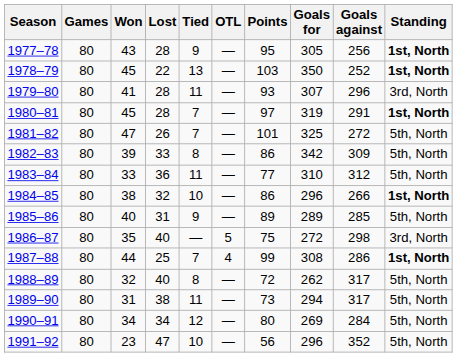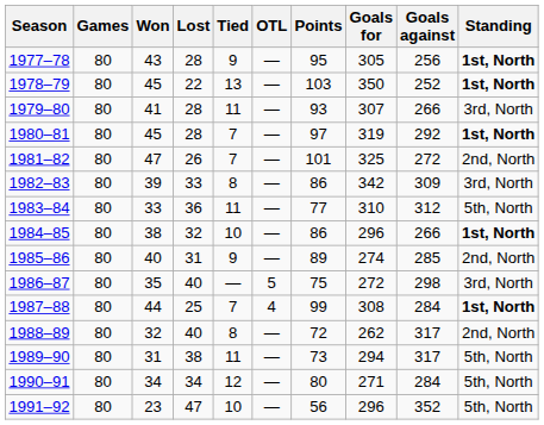 <table class="wikitable" style="text-align:center">
 <tr>
 <th>Season</th>
 <th>Games</th>
 <th>Won</th>
 <th>Lost</th>
 <th>Tied</th>
 <th>OTL</th>
 <th>Points</th>
 <th>Goals<br>for</th>
 <th>Goals<br>against</th>
 <th>Standing</th>
 </tr>
 <tr>
 <td><a href='#'>1977–78</a></td>
 <td>80</td>
 <td>43</td>
 <td>28</td>
 <td>9</td>
 <td>—</td>
 <td>95</td>
 <td>305</td>
 <td>256</td>
 <td><strong>1st, North</strong></td>
 </tr>
 <tr>
 <td><a href='#'>1978–79</a></td>
 <td>80</td>
 <td>45</td>
 <td>22</td>
 <td>13</td>
 <td>—</td>
 <td>103</td>
 <td>350</td>
 <td>252</td>
 <td><strong>1st, North</strong></td>
 </tr>
 <tr>
 <td><a href='#'>1979–80</a></td>
 <td>80</td>
 <td>41</td>
 <td>28</td>
 <td>11</td>
 <td>—</td>
 <td>93</td>
 <td>307</td>
-<td>296</td>
+<td>266</td>
 <td>3rd, North</td>
 </tr>
 <tr>
 <td><a href='#'>1980–81</a></td>
 <td>80</td>
 <td>45</td>
 <td>28</td>
 <td>7</td>
 <td>—</td>
 <td>97</td>
 <td>319</td>
-<td>291</td>
+<td>292</td>
 <td><strong>1st, North</strong></td>
 </tr>
 <tr>
 <td><a href='#'>1981–82</a></td>
 <td>80</td>
 <td>47</td>
 <td>26</td>
 <td>7</td>
 <td>—</td>
 <td>101</td>
 <td>325</td>
 <td>272</td>
-<td>5th, North</td>
+<td>2nd, North</td>
 </tr>
 <tr>
 <td><a href='#'>1982–83</a></td>
 <td>80</td>
 <td>39</td>
 <td>33</td>
 <td>8</td>
 <td>—</td>
 <td>86</td>
 <td>342</td>
 <td>309</td>
-<td>5th, North</td>
+<td>3rd, North</td>
 </tr>
 <tr>
 <td><a href='#'>1983–84</a></td>
 <td>80</td>
 <td>33</td>
 <td>36</td>
 <td>11</td>
 <td>—</td>
 <td>77</td>
 <td>310</td>
 <td>312</td>
 <td>5th, North</td>
 </tr>
 <tr>
 <td><a href='#'>1984–85</a></td>
 <td>80</td>
 <td>38</td>
 <td>32</td>
 <td>10</td>
 <td>—</td>
 <td>86</td>
 <td>296</td>
 <td>266</td>
 <td><strong>1st, North</strong></td>
 </tr>
 <tr>
 <td><a href='#'>1985–86</a></td>
 <td>80</td>
 <td>40</td>
 <td>31</td>
 <td>9</td>
 <td>—</td>
 <td>89</td>
-<td>289</td>
+<td>274</td>
 <td>285</td>
-<td>5th, North</td>
+<td>2nd, North</td>
 </tr>
 <tr>
 <td><a href='#'>1986–87</a></td>
 <td>80</td>
 <td>35</td>
 <td>40</td>
 <td>—</td>
 <td>5</td>
 <td>75</td>
 <td>272</td>
 <td>298</td>
 <td>3rd, North</td>
 </tr>
 <tr>
 <td><a href='#'>1987–88</a></td>
 <td>80</td>
 <td>44</td>
 <td>25</td>
 <td>7</td>
 <td>4</td>
 <td>99</td>
 <td>308</td>
-<td>286</td>
+<td>284</td>
 <td><strong>1st, North</strong></td>
 </tr>
 <tr>
 <td><a href='#'>1988–89</a></td>
 <td>80</td>
 <td>32</td>
 <td>40</td>
 <td>8</td>
 <td>—</td>
 <td>72</td>
 <td>262</td>
 <td>317</td>
-<td>5th, North</td>
+<td>2nd, North</td>
 </tr>
 <tr>
 <td><a href='#'>1989–90</a></td>
 <td>80</td>
 <td>31</td>
 <td>38</td>
 <td>11</td>
 <td>—</td>
 <td>73</td>
 <td>294</td>
 <td>317</td>
 <td>5th, North</td>
 </tr>
 <tr>
 <td><a href='#'>1990–91</a></td>
 <td>80</td>
 <td>34</td>
 <td>34</td>
 <td>12</td>
 <td>—</td>
 <td>80</td>
-<td>269</td>
+<td>271</td>
 <td>284</td>
 <td>5th, North</td>
 </tr>
 <tr>
 <td><a href='#'>1991–92</a></td>
 <td>80</td>
 <td>23</td>
 <td>47</td>
 <td>10</td>
 <td>—</td>
 <td>56</td>
 <td>296</td>
 <td>352</td>
 <td>5th, North</td>
 </tr>
 </table>
